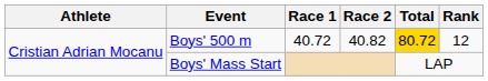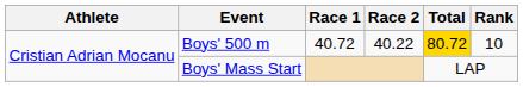 <table class="wikitable">
 <tr>
 <th>Athlete</th>
 <th>Event</th>
 <th>Race 1</th>
 <th>Race 2</th>
 <th>Total</th>
 <th>Rank</th>
 </tr>
 <tr>
 <td rowspan=2><a href='#'>Cristian Adrian Mocanu</a></td>
 <td><a href='#'>Boys' 500 m</a></td>
 <td align="center">40.72</td>
-<td align="center">40.82</td>
+<td align="center">40.22</td>
 <td align="center" style="background: gold;">80.72</td>
-<td align="center">12</td>
+<td align="center">10</td>
 </tr>
 <tr>
 <td><a href='#'>Boys' Mass Start</a></td>
 <td colspan=2 bgcolor="wheat"></td>
 <td align="center" colspan=2>LAP</td>
 </tr>
 </table>
